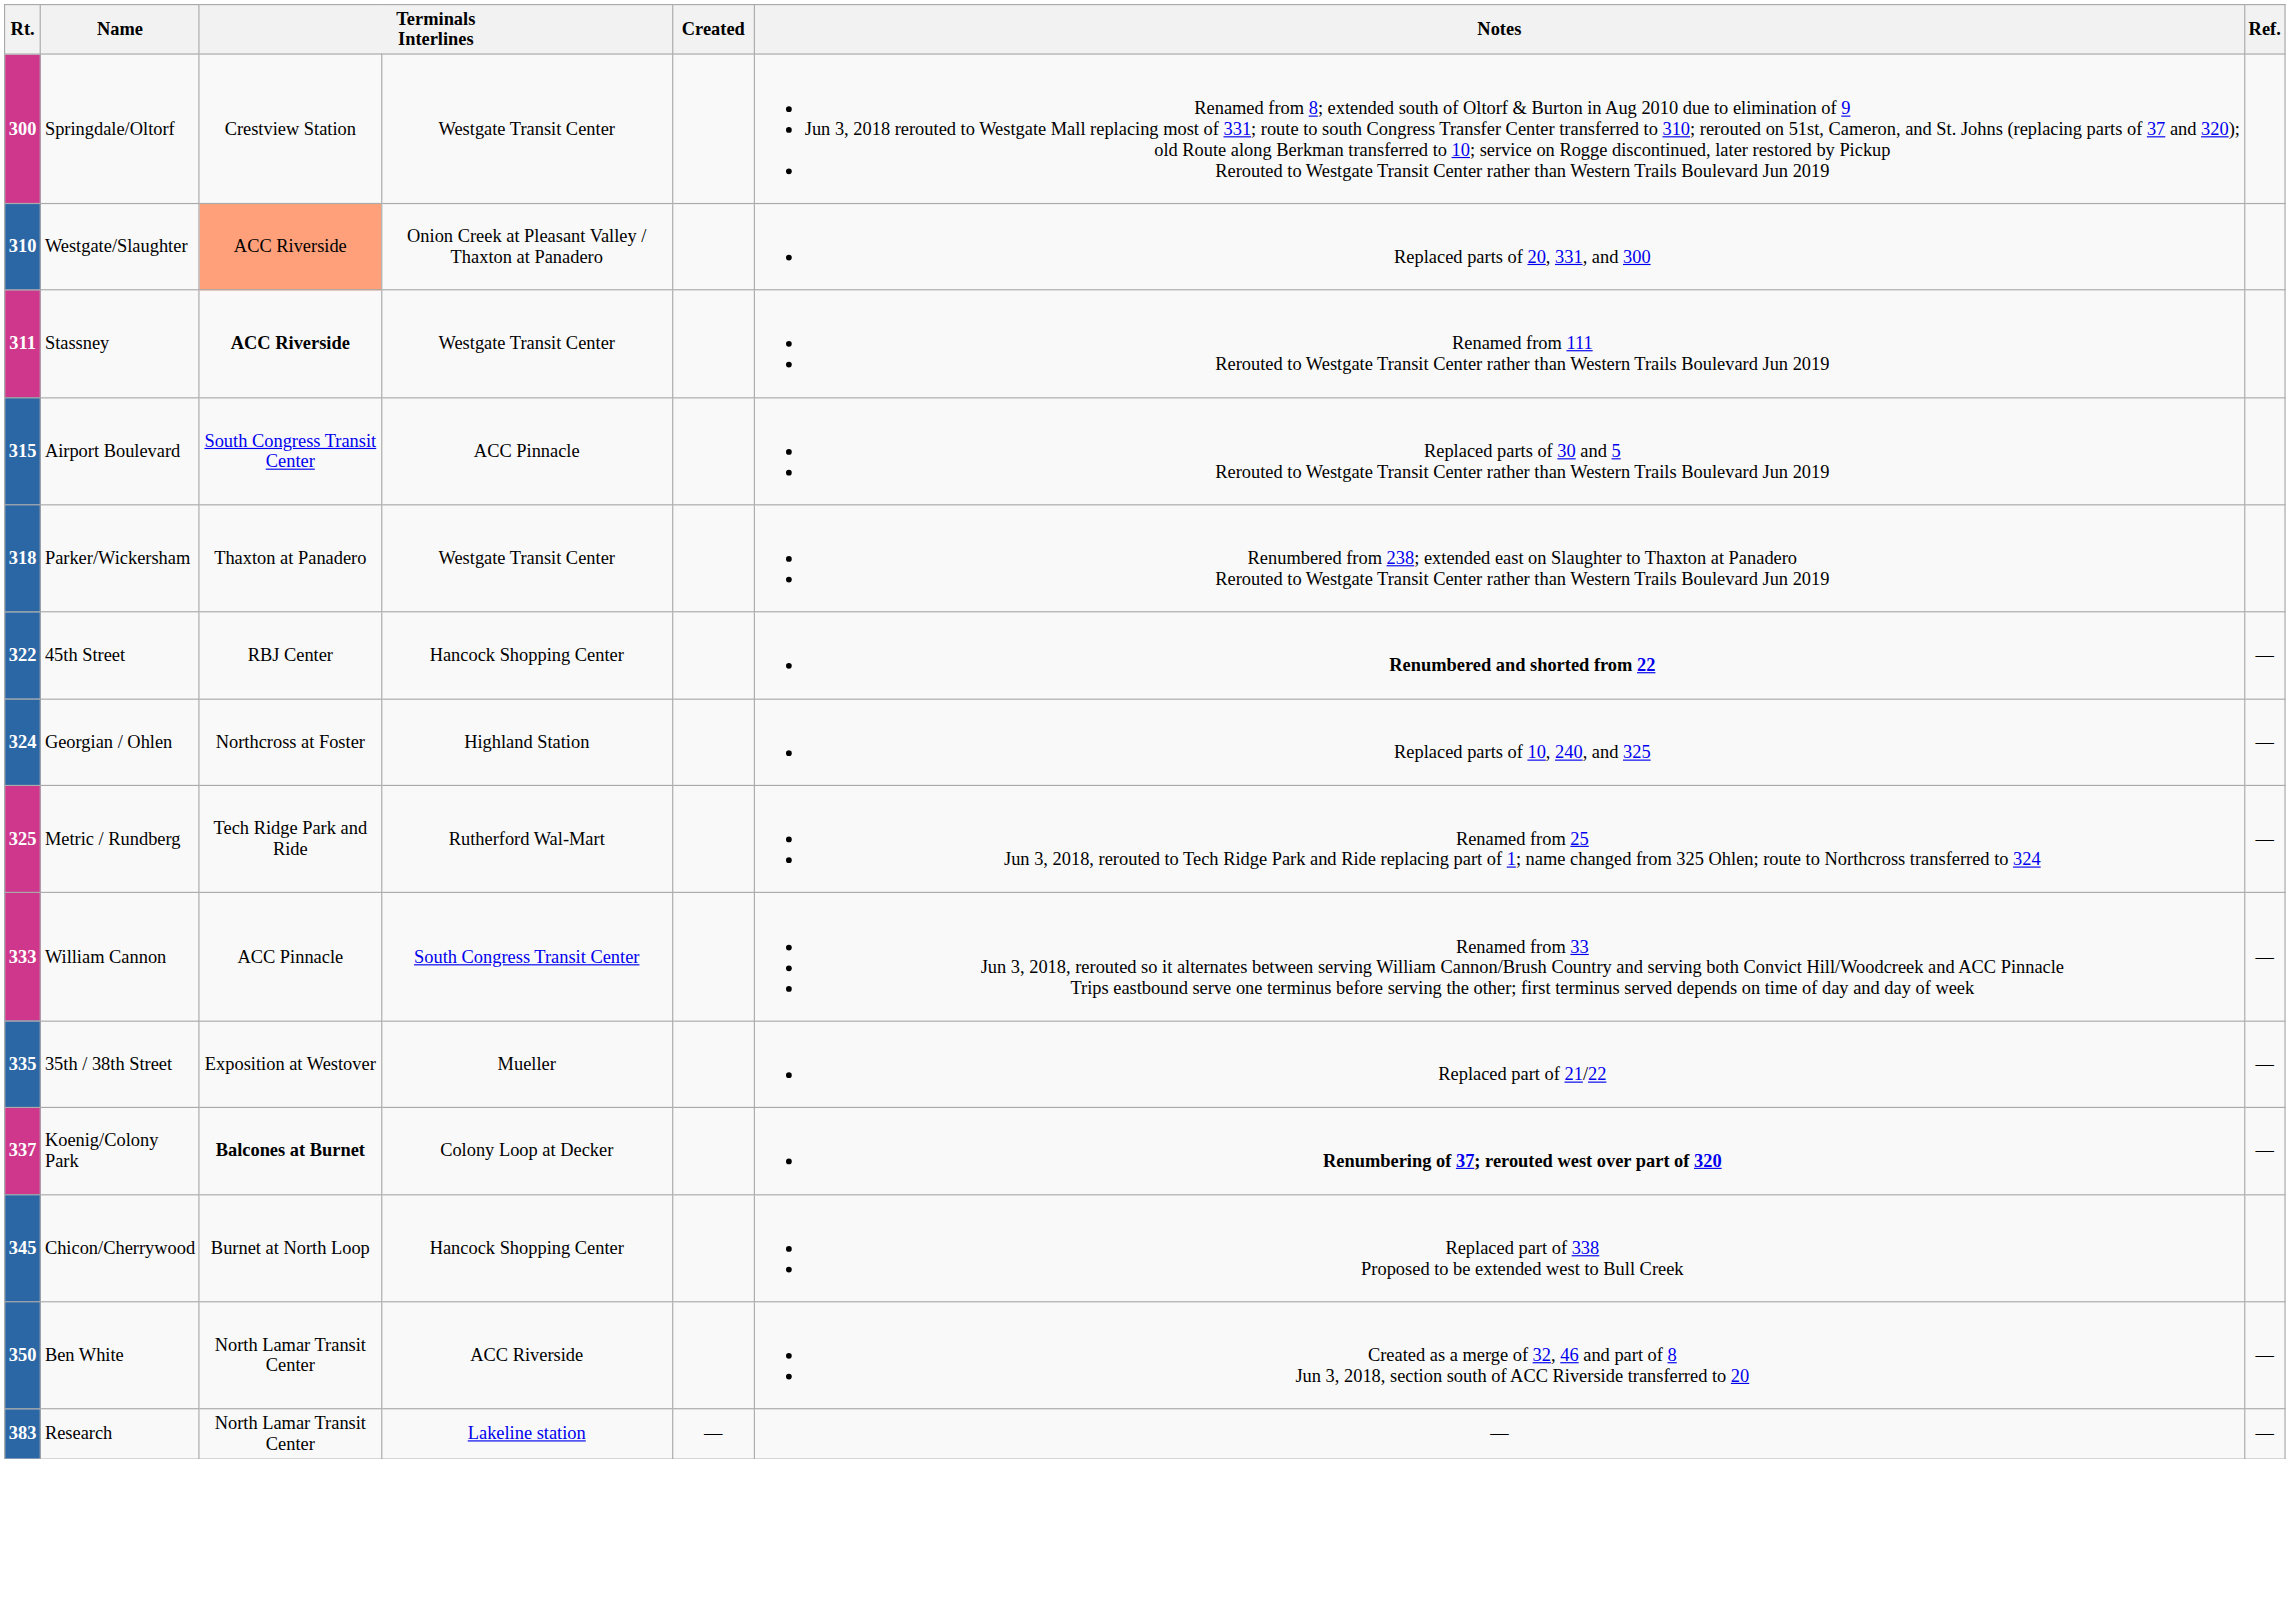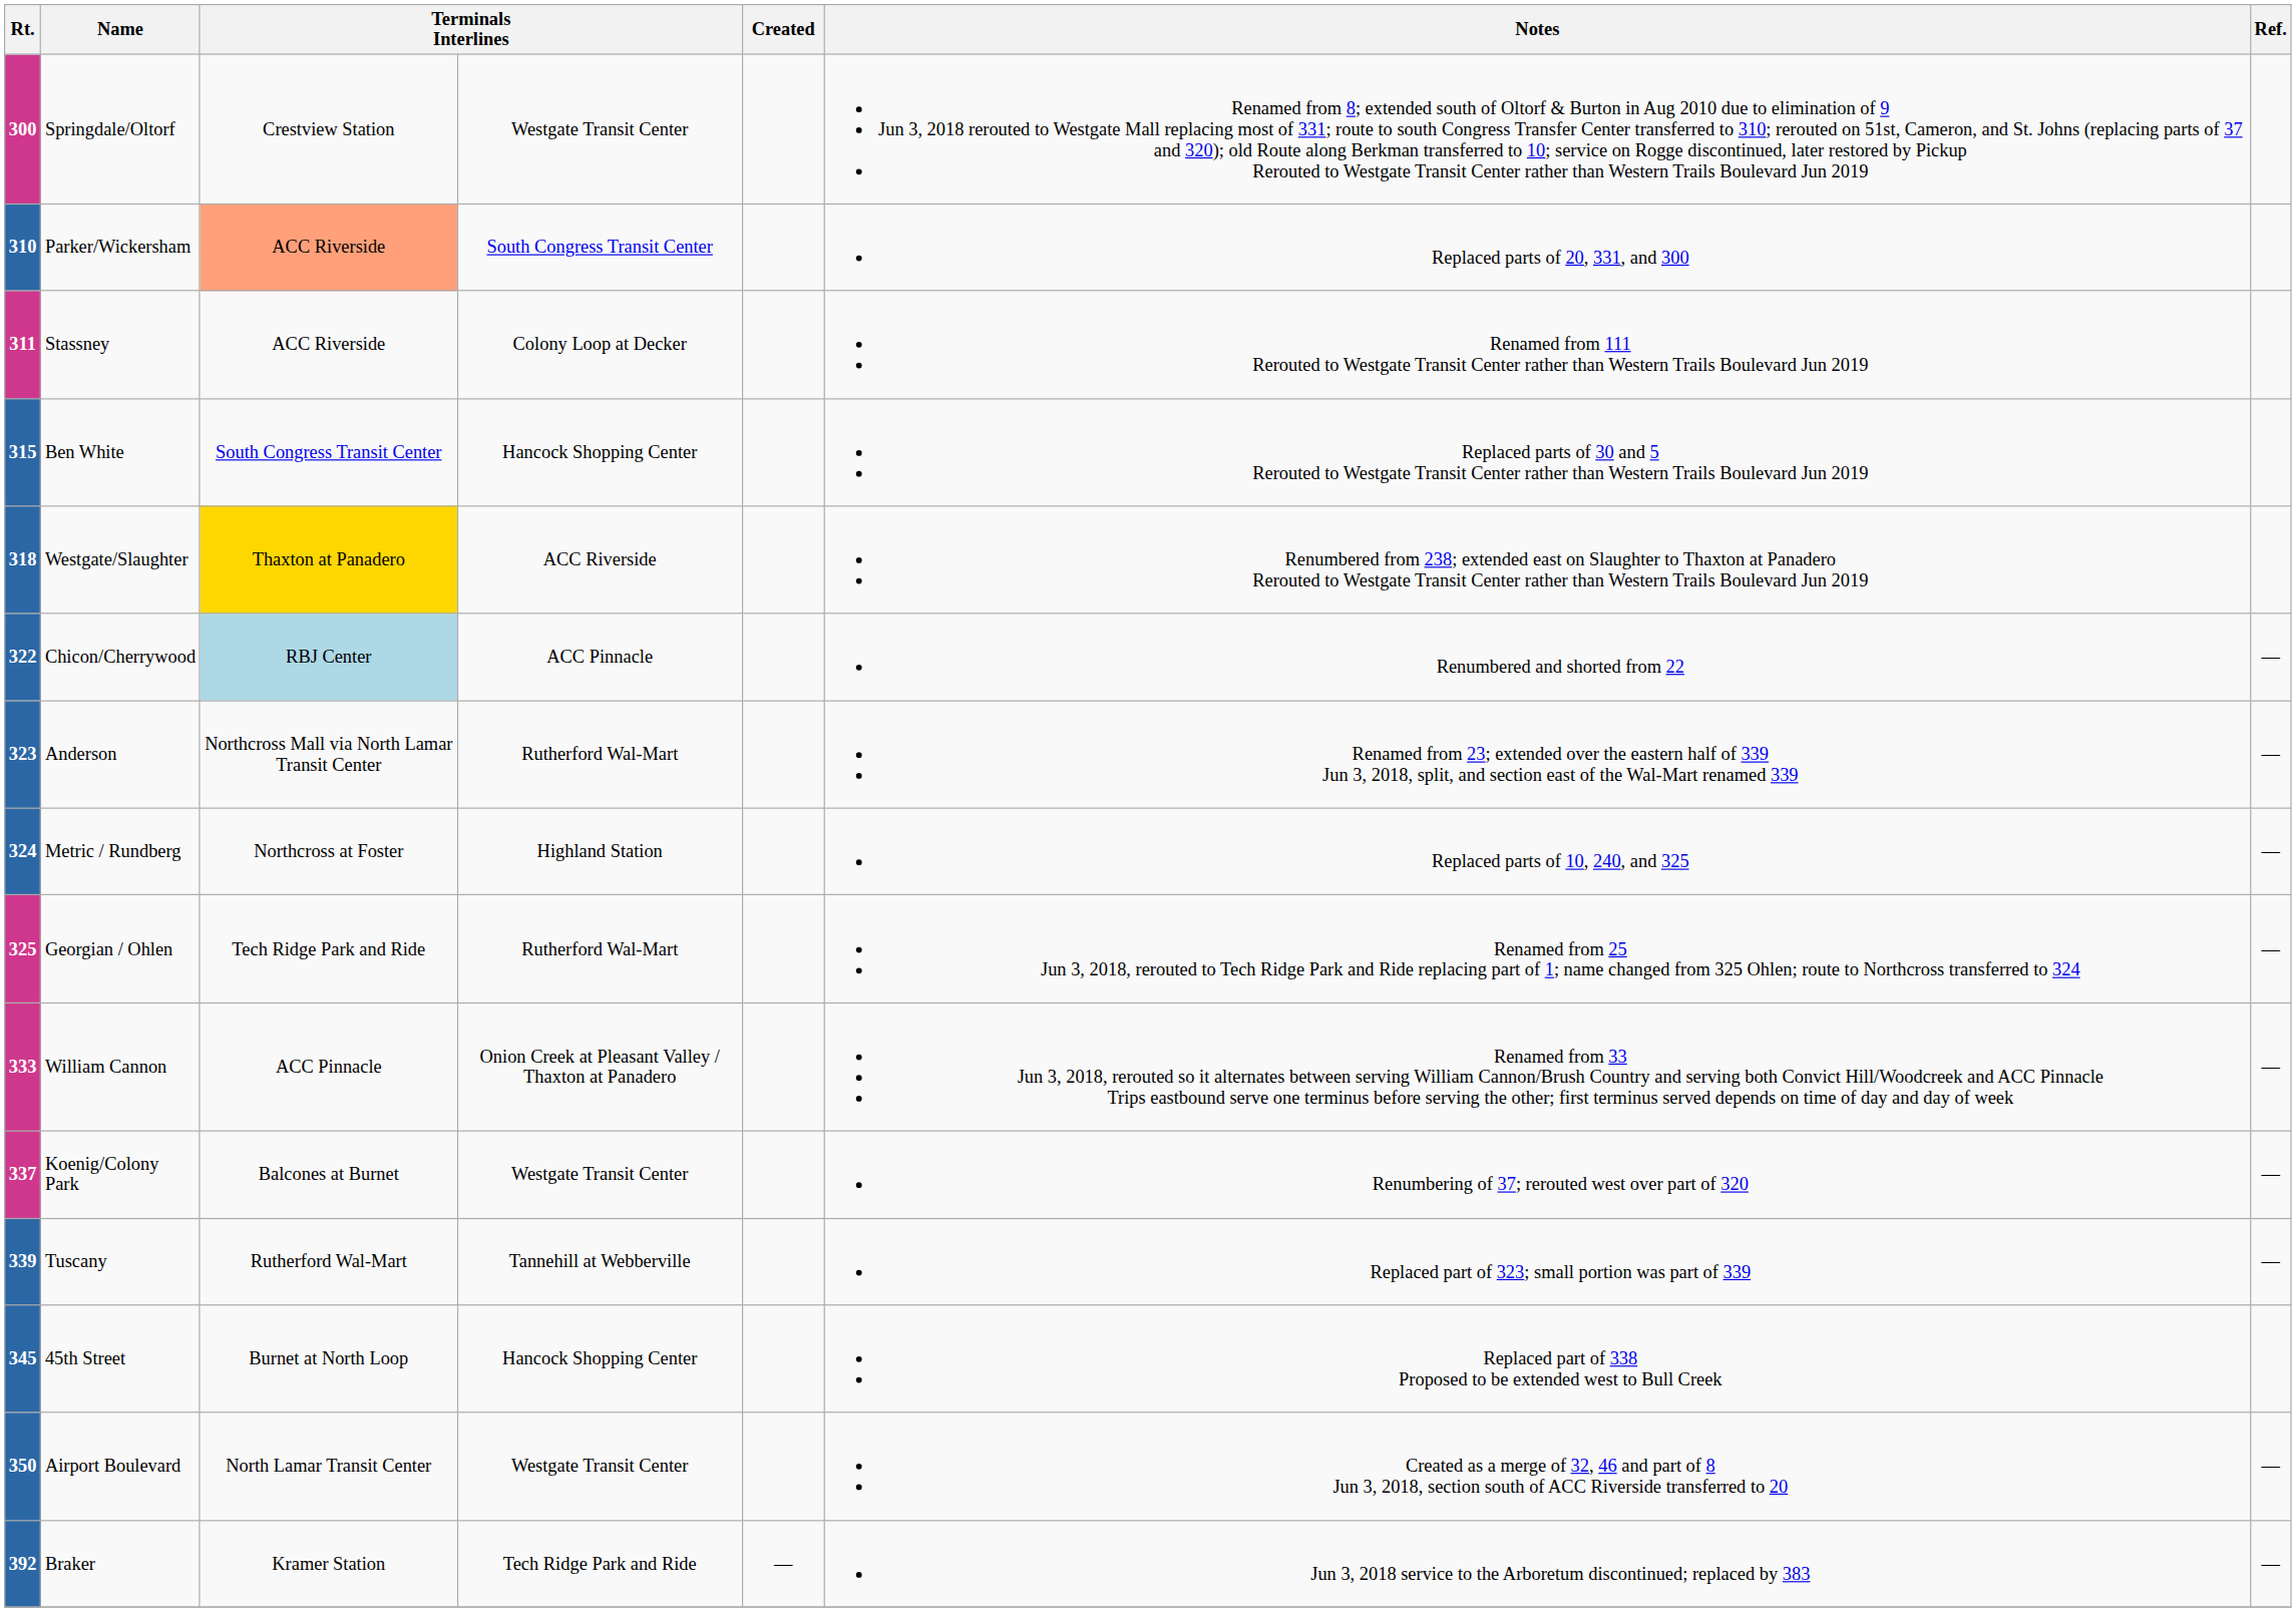 <table class="wikitable sortable" style="text-align: center; width:100%;">
 <tr>
 <th scope="col" style="width: 1.5em;">Rt.</th>
 <th scope="col" style="width: 8em;">Name</th>
 <th colspan=2 class="unsortable">Terminals<br>Interlines</th>
 <th scope="col" style="width: 4em;">Created</th>
 <th class="unsortable">Notes</th>
 <th scope="col" style="width: 1em;" class="unsortable">Ref.</th>
 </tr>
 <tr>
 <th style="background: #CF378C; color:#FFFFFF;">300</th>
 <td align="left">Springdale/Oltorf</td>
 <td>Crestview Station<br></td>
 <td>Westgate Transit Center</td>
 <td></td>
 <td><br><ul><li>Renamed from <a href='#'>8</a>; extended south of Oltorf & Burton in Aug 2010 due to elimination of <a href='#'>9</a></li><li>Jun 3, 2018 rerouted to Westgate Mall replacing most of <a href='#'>331</a>; route to south Congress Transfer Center transferred to <a href='#'>310</a>; rerouted on 51st, Cameron, and St. Johns (replacing parts of <a href='#'>37</a> and <a href='#'>320</a>); old Route along Berkman transferred to <a href='#'>10</a>; service on Rogge discontinued, later restored by Pickup</li><li>Rerouted to Westgate Transit Center rather than Western Trails Boulevard Jun 2019</li></ul></td>
 <td></td>
 </tr>
 <tr>
 <th style="background: #2C67A5; color:#FFFFFF;">310</th>
-<td align="left">Westgate/Slaughter</td>
+<td align="left">Parker/Wickersham</td>
 <td style="background: lightsalmon;">ACC Riverside</td>
-<td>Onion Creek at Pleasant Valley / Thaxton at Panadero</td>
+<td><a href='#'>South Congress Transit Center</a></td>
 <td></td>
 <td><br><ul><li>Replaced parts of <a href='#'>20</a>, <a href='#'>331</a>, and <a href='#'>300</a></li></ul></td>
 <td></td>
 </tr>
 <tr>
 <th style="background: #CF378C; color:#FFFFFF;">311</th>
 <td align="left">Stassney</td>
-<td><strong>ACC Riverside</strong></td>
-<td>Westgate Transit Center<br></td>
+<td>ACC Riverside</td>
+<td>Colony Loop at Decker</td>
 <td></td>
 <td><br><ul><li>Renamed from <a href='#'>111</a></li><li>Rerouted to Westgate Transit Center rather than Western Trails Boulevard Jun 2019</li></ul></td>
 <td></td>
 </tr>
 <tr>
 <th style="background: #2C67A5; color:#FFFFFF;">315</th>
-<td align="left">Airport Boulevard</td>
+<td align="left">Ben White</td>
 <td><a href='#'>South Congress Transit Center</a></td>
-<td>ACC Pinnacle</td>
+<td>Hancock Shopping Center</td>
 <td></td>
 <td><br><ul><li>Replaced parts of <a href='#'>30</a> and <a href='#'>5</a></li><li>Rerouted to Westgate Transit Center rather than Western Trails Boulevard Jun 2019</li></ul></td>
 <td></td>
 </tr>
 <tr>
 <th style="background: #2C67A5; color:#FFFFFF;">318</th>
-<td align="left">Parker/Wickersham</td>
-<td>Thaxton at Panadero</td>
-<td>Westgate Transit Center</td>
+<td align="left">Westgate/Slaughter</td>
+<td style="background: gold;">Thaxton at Panadero</td>
+<td>ACC Riverside</td>
 <td></td>
 <td><br><ul><li>Renumbered from <a href='#'>238</a>; extended east on Slaughter to Thaxton at Panadero</li><li>Rerouted to Westgate Transit Center rather than Western Trails Boulevard Jun 2019</li></ul></td>
 <td></td>
 </tr>
 <tr>
 <th style="background: #2C67A5; color:#FFFFFF;">322</th>
-<td align="left">45th Street</td>
-<td>RBJ Center</td>
-<td>Hancock Shopping Center</td>
+<td align="left">Chicon/Cherrywood</td>
+<td style="background: lightblue;">RBJ Center</td>
+<td>ACC Pinnacle</td>
 <td></td>
-<td><strong><br><ul><li>Renumbered and shorted from <a href='#'>22</a></li></ul></strong></td>
+<td><br><ul><li>Renumbered and shorted from <a href='#'>22</a></li></ul></td>
+<td>—</td>
+</tr>
+<tr>
+<th style="background: #2C67A5; color:#FFFFFF;">323</th>
+<td align="left">Anderson</td>
+<td>Northcross Mall via North Lamar Transit Center<br></td>
+<td>Rutherford Wal-Mart<br></td>
+<td></td>
+<td><br><ul><li>Renamed from <a href='#'>23</a>; extended over the eastern half of <a href='#'>339</a></li><li>Jun 3, 2018, split, and section east of the Wal-Mart renamed <a href='#'>339</a></li></ul></td>
 <td>—</td>
 </tr>
 <tr>
 <th style="background: #2C67A5; color:#FFFFFF;">324</th>
-<td align="left">Georgian / Ohlen</td>
+<td align="left">Metric / Rundberg</td>
 <td>Northcross at Foster<br></td>
 <td>Highland Station</td>
 <td></td>
 <td><br><ul><li>Replaced parts of <a href='#'>10</a>, <a href='#'>240</a>, and <a href='#'>325</a></li></ul></td>
 <td>—</td>
 </tr>
 <tr>
 <th style="background: #CF378C; color:#FFFFFF;">325</th>
-<td align="left">Metric / Rundberg</td>
+<td align="left">Georgian / Ohlen</td>
 <td>Tech Ridge Park and Ride</td>
 <td>Rutherford Wal-Mart</td>
 <td></td>
 <td><br><ul><li>Renamed from <a href='#'>25</a></li><li>Jun 3, 2018, rerouted to Tech Ridge Park and Ride replacing part of <a href='#'>1</a>; name changed from 325 Ohlen; route to Northcross transferred to <a href='#'>324</a></li></ul></td>
 <td>—</td>
 </tr>
 <tr>
 <th style="background: #CF378C; color:#FFFFFF;">333</th>
 <td align="left">William Cannon</td>
 <td>ACC Pinnacle</td>
-<td><a href='#'>South Congress Transit Center</a></td>
+<td>Onion Creek at Pleasant Valley / Thaxton at Panadero</td>
 <td></td>
 <td><br><ul><li>Renamed from <a href='#'>33</a></li><li>Jun 3, 2018, rerouted so it alternates between serving William Cannon/Brush Country and serving both Convict Hill/Woodcreek and ACC Pinnacle</li><li>Trips eastbound serve one terminus before serving the other; first terminus served depends on time of day and day of week</li></ul></td>
 <td>—</td>
 </tr>
 <tr>
-<th style="background: #2C67A5; color:#FFFFFF;">335</th>
-<td align="left">35th / 38th Street</td>
-<td>Exposition at Westover</td>
-<td>Mueller</td>
+<th style="background: #CF378C; color:#FFFFFF;">337</th>
+<td align="left">Koenig/Colony Park</td>
+<td>Balcones at Burnet</td>
+<td>Westgate Transit Center<br></td>
 <td></td>
-<td><br><ul><li>Replaced part of <a href='#'>21</a>/<a href='#'>22</a></li></ul></td>
+<td><br><ul><li>Renumbering of <a href='#'>37</a>; rerouted west over part of <a href='#'>320</a></li></ul></td>
 <td>—</td>
 </tr>
 <tr>
-<th style="background: #CF378C; color:#FFFFFF;">337</th>
-<td align="left">Koenig/Colony Park</td>
-<td><strong>Balcones at Burnet</strong></td>
-<td>Colony Loop at Decker</td>
+<th style="background: #2C67A5; color:#FFFFFF;">339</th>
+<td align="left">Tuscany</td>
+<td>Rutherford Wal-Mart<br></td>
+<td>Tannehill at Webberville<br></td>
 <td></td>
-<td><strong><br><ul><li>Renumbering of <a href='#'>37</a>; rerouted west over part of <a href='#'>320</a></li></ul></strong></td>
+<td><br><ul><li>Replaced part of <a href='#'>323</a>; small portion was part of <a href='#'>339</a></li></ul></td>
 <td>—</td>
 </tr>
 <tr>
 <th style="background: #2C67A5; color:#FFFFFF;">345</th>
-<td align="left">Chicon/Cherrywood</td>
+<td align="left">45th Street</td>
 <td>Burnet at North Loop</td>
 <td>Hancock Shopping Center</td>
 <td></td>
 <td><br><ul><li>Replaced part of <a href='#'>338</a></li><li>Proposed to be extended west to Bull Creek</li></ul></td>
 <td></td>
 </tr>
 <tr>
 <th style="background: #2C67A5; color:#FFFFFF;">350</th>
-<td align="left">Ben White</td>
+<td align="left">Airport Boulevard</td>
 <td>North Lamar Transit Center<br></td>
-<td>ACC Riverside</td>
+<td>Westgate Transit Center</td>
 <td></td>
 <td><br><ul><li>Created as a merge of <a href='#'>32</a>, <a href='#'>46</a> and part of <a href='#'>8</a></li><li>Jun 3, 2018, section south of ACC Riverside transferred to <a href='#'>20</a></li></ul></td>
 <td>—</td>
 </tr>
 <tr>
-<th style="background: #2C67A5; color:#FFFFFF;">383</th>
-<td align="left">Research</td>
-<td>North Lamar Transit Center<br></td>
-<td><a href='#'>Lakeline station</a></td>
+<th style="background: #2C67A5; color:#FFFFFF;">392</th>
+<td align="left">Braker</td>
+<td>Kramer Station<br></td>
+<td>Tech Ridge Park and Ride</td>
 <td>—</td>
-<td>—</td>
+<td><br><ul><li>Jun 3, 2018 service to the Arboretum discontinued; replaced by <a href='#'>383</a></li></ul></td>
 <td>—</td>
 </tr>
 <tr>
 </tr>
 </table>
